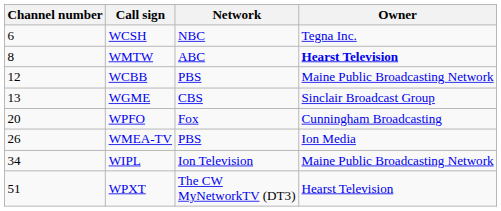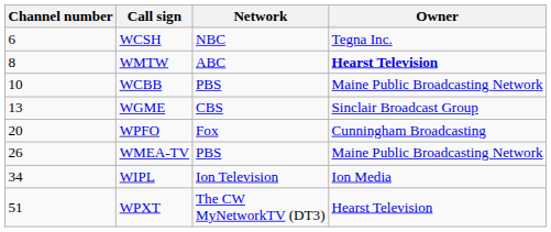 <table class="wikitable">
 <tr>
 <th>Channel number</th>
 <th>Call sign</th>
 <th>Network</th>
 <th>Owner</th>
 </tr>
 <tr>
 <td>6</td>
 <td><a href='#'>WCSH</a></td>
 <td><a href='#'>NBC</a></td>
 <td><a href='#'>Tegna Inc.</a></td>
 </tr>
 <tr>
 <td>8</td>
 <td><a href='#'>WMTW</a></td>
 <td><a href='#'>ABC</a></td>
 <td><strong><a href='#'>Hearst Television</a></strong></td>
 </tr>
 <tr>
-<td>12</td>
+<td>10</td>
 <td><a href='#'>WCBB</a></td>
 <td><a href='#'>PBS</a></td>
 <td><a href='#'>Maine Public Broadcasting Network</a></td>
 </tr>
 <tr>
 <td>13</td>
 <td><a href='#'>WGME</a></td>
 <td><a href='#'>CBS</a></td>
 <td><a href='#'>Sinclair Broadcast Group</a></td>
 </tr>
 <tr>
 <td>20</td>
 <td><a href='#'>WPFO</a></td>
 <td><a href='#'>Fox</a></td>
 <td><a href='#'>Cunningham Broadcasting</a></td>
 </tr>
 <tr>
 <td>26</td>
 <td><a href='#'>WMEA-TV</a></td>
 <td><a href='#'>PBS</a></td>
-<td><a href='#'>Ion Media</a></td>
+<td><a href='#'>Maine Public Broadcasting Network</a></td>
 </tr>
 <tr>
 <td>34</td>
 <td><a href='#'>WIPL</a></td>
 <td><a href='#'>Ion Television</a></td>
-<td><a href='#'>Maine Public Broadcasting Network</a></td>
+<td><a href='#'>Ion Media</a></td>
 </tr>
 <tr>
 <td>51</td>
 <td><a href='#'>WPXT</a></td>
 <td><a href='#'>The CW</a><br><a href='#'>MyNetworkTV</a> (DT3)</td>
 <td><a href='#'>Hearst Television</a></td>
 </tr>
 </table>
